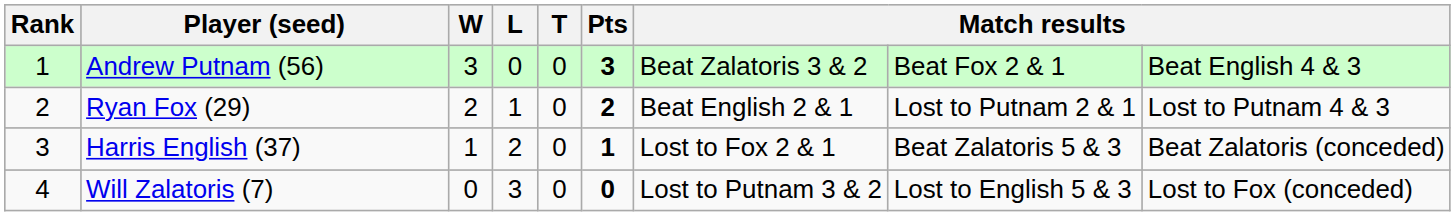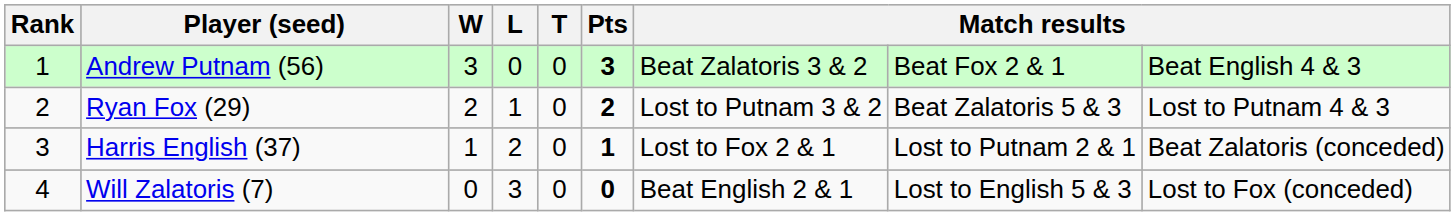 <table class="wikitable" style="text-align:center">
 <tr>
 <th width="20">Rank</th>
 <th width="220">Player (seed)</th>
 <th width="20">W</th>
 <th width="20">L</th>
 <th width="20">T</th>
 <th width="20">Pts</th>
 <th colspan=3>Match results</th>
 </tr>
 <tr style="background:#cfc">
 <td>1</td>
 <td align=left> <a href='#'>Andrew Putnam</a> (56)</td>
 <td>3</td>
 <td>0</td>
 <td>0</td>
 <td><strong>3</strong></td>
 <td align=left>Beat Zalatoris 3 & 2</td>
 <td align=left>Beat Fox 2 & 1</td>
 <td align=left>Beat English 4 & 3</td>
 </tr>
 <tr>
 <td>2</td>
 <td align=left> <a href='#'>Ryan Fox</a> (29)</td>
 <td>2</td>
 <td>1</td>
 <td>0</td>
 <td><strong>2</strong></td>
-<td align=left>Beat English 2 & 1</td>
-<td align=left>Lost to Putnam 2 & 1</td>
+<td align=left>Lost to Putnam 3 & 2</td>
+<td align=left>Beat Zalatoris 5 & 3</td>
 <td align=left>Lost to Putnam 4 & 3</td>
 </tr>
 <tr>
 <td>3</td>
 <td align=left> <a href='#'>Harris English</a> (37)</td>
 <td>1</td>
 <td>2</td>
 <td>0</td>
 <td><strong>1</strong></td>
 <td align=left>Lost to Fox 2 & 1</td>
-<td align=left>Beat Zalatoris 5 & 3</td>
+<td align=left>Lost to Putnam 2 & 1</td>
 <td align=left>Beat Zalatoris (conceded)</td>
 </tr>
 <tr>
 <td>4</td>
 <td align=left> <a href='#'>Will Zalatoris</a> (7)</td>
 <td>0</td>
 <td>3</td>
 <td>0</td>
 <td><strong>0</strong></td>
-<td align=left>Lost to Putnam 3 & 2</td>
+<td align=left>Beat English 2 & 1</td>
 <td align=left>Lost to English 5 & 3</td>
 <td align=left>Lost to Fox (conceded)</td>
 </tr>
 </table>
